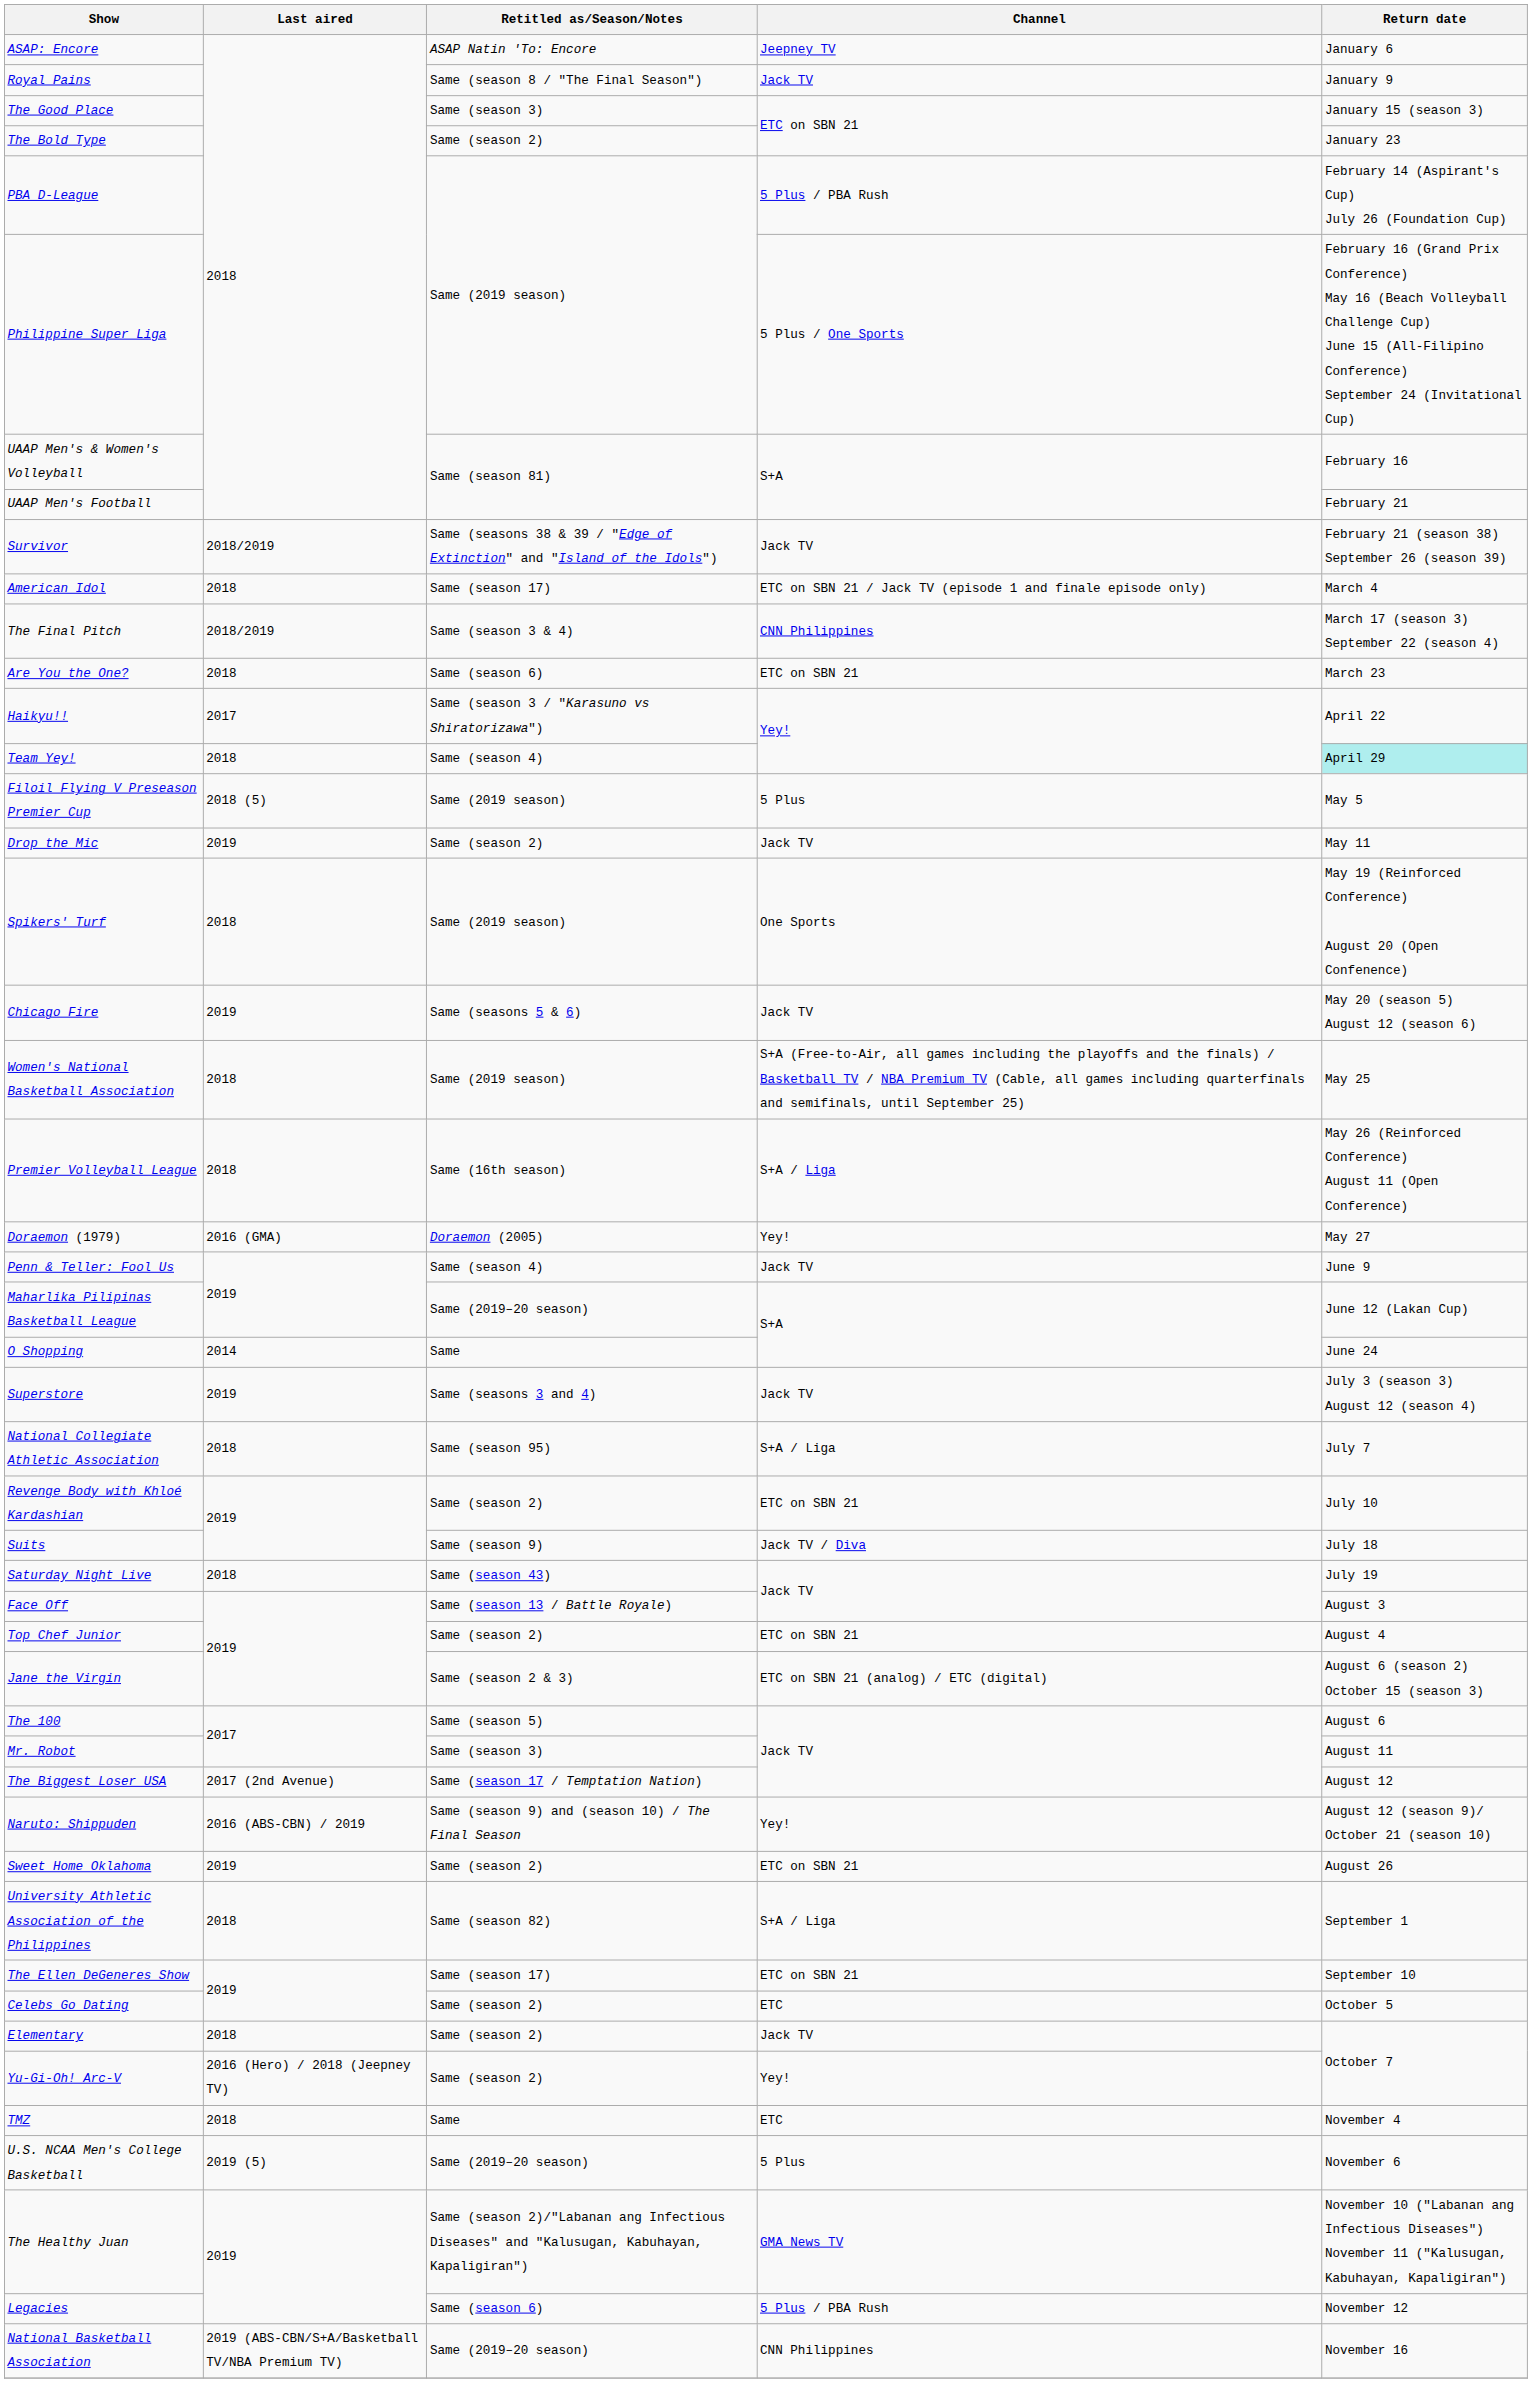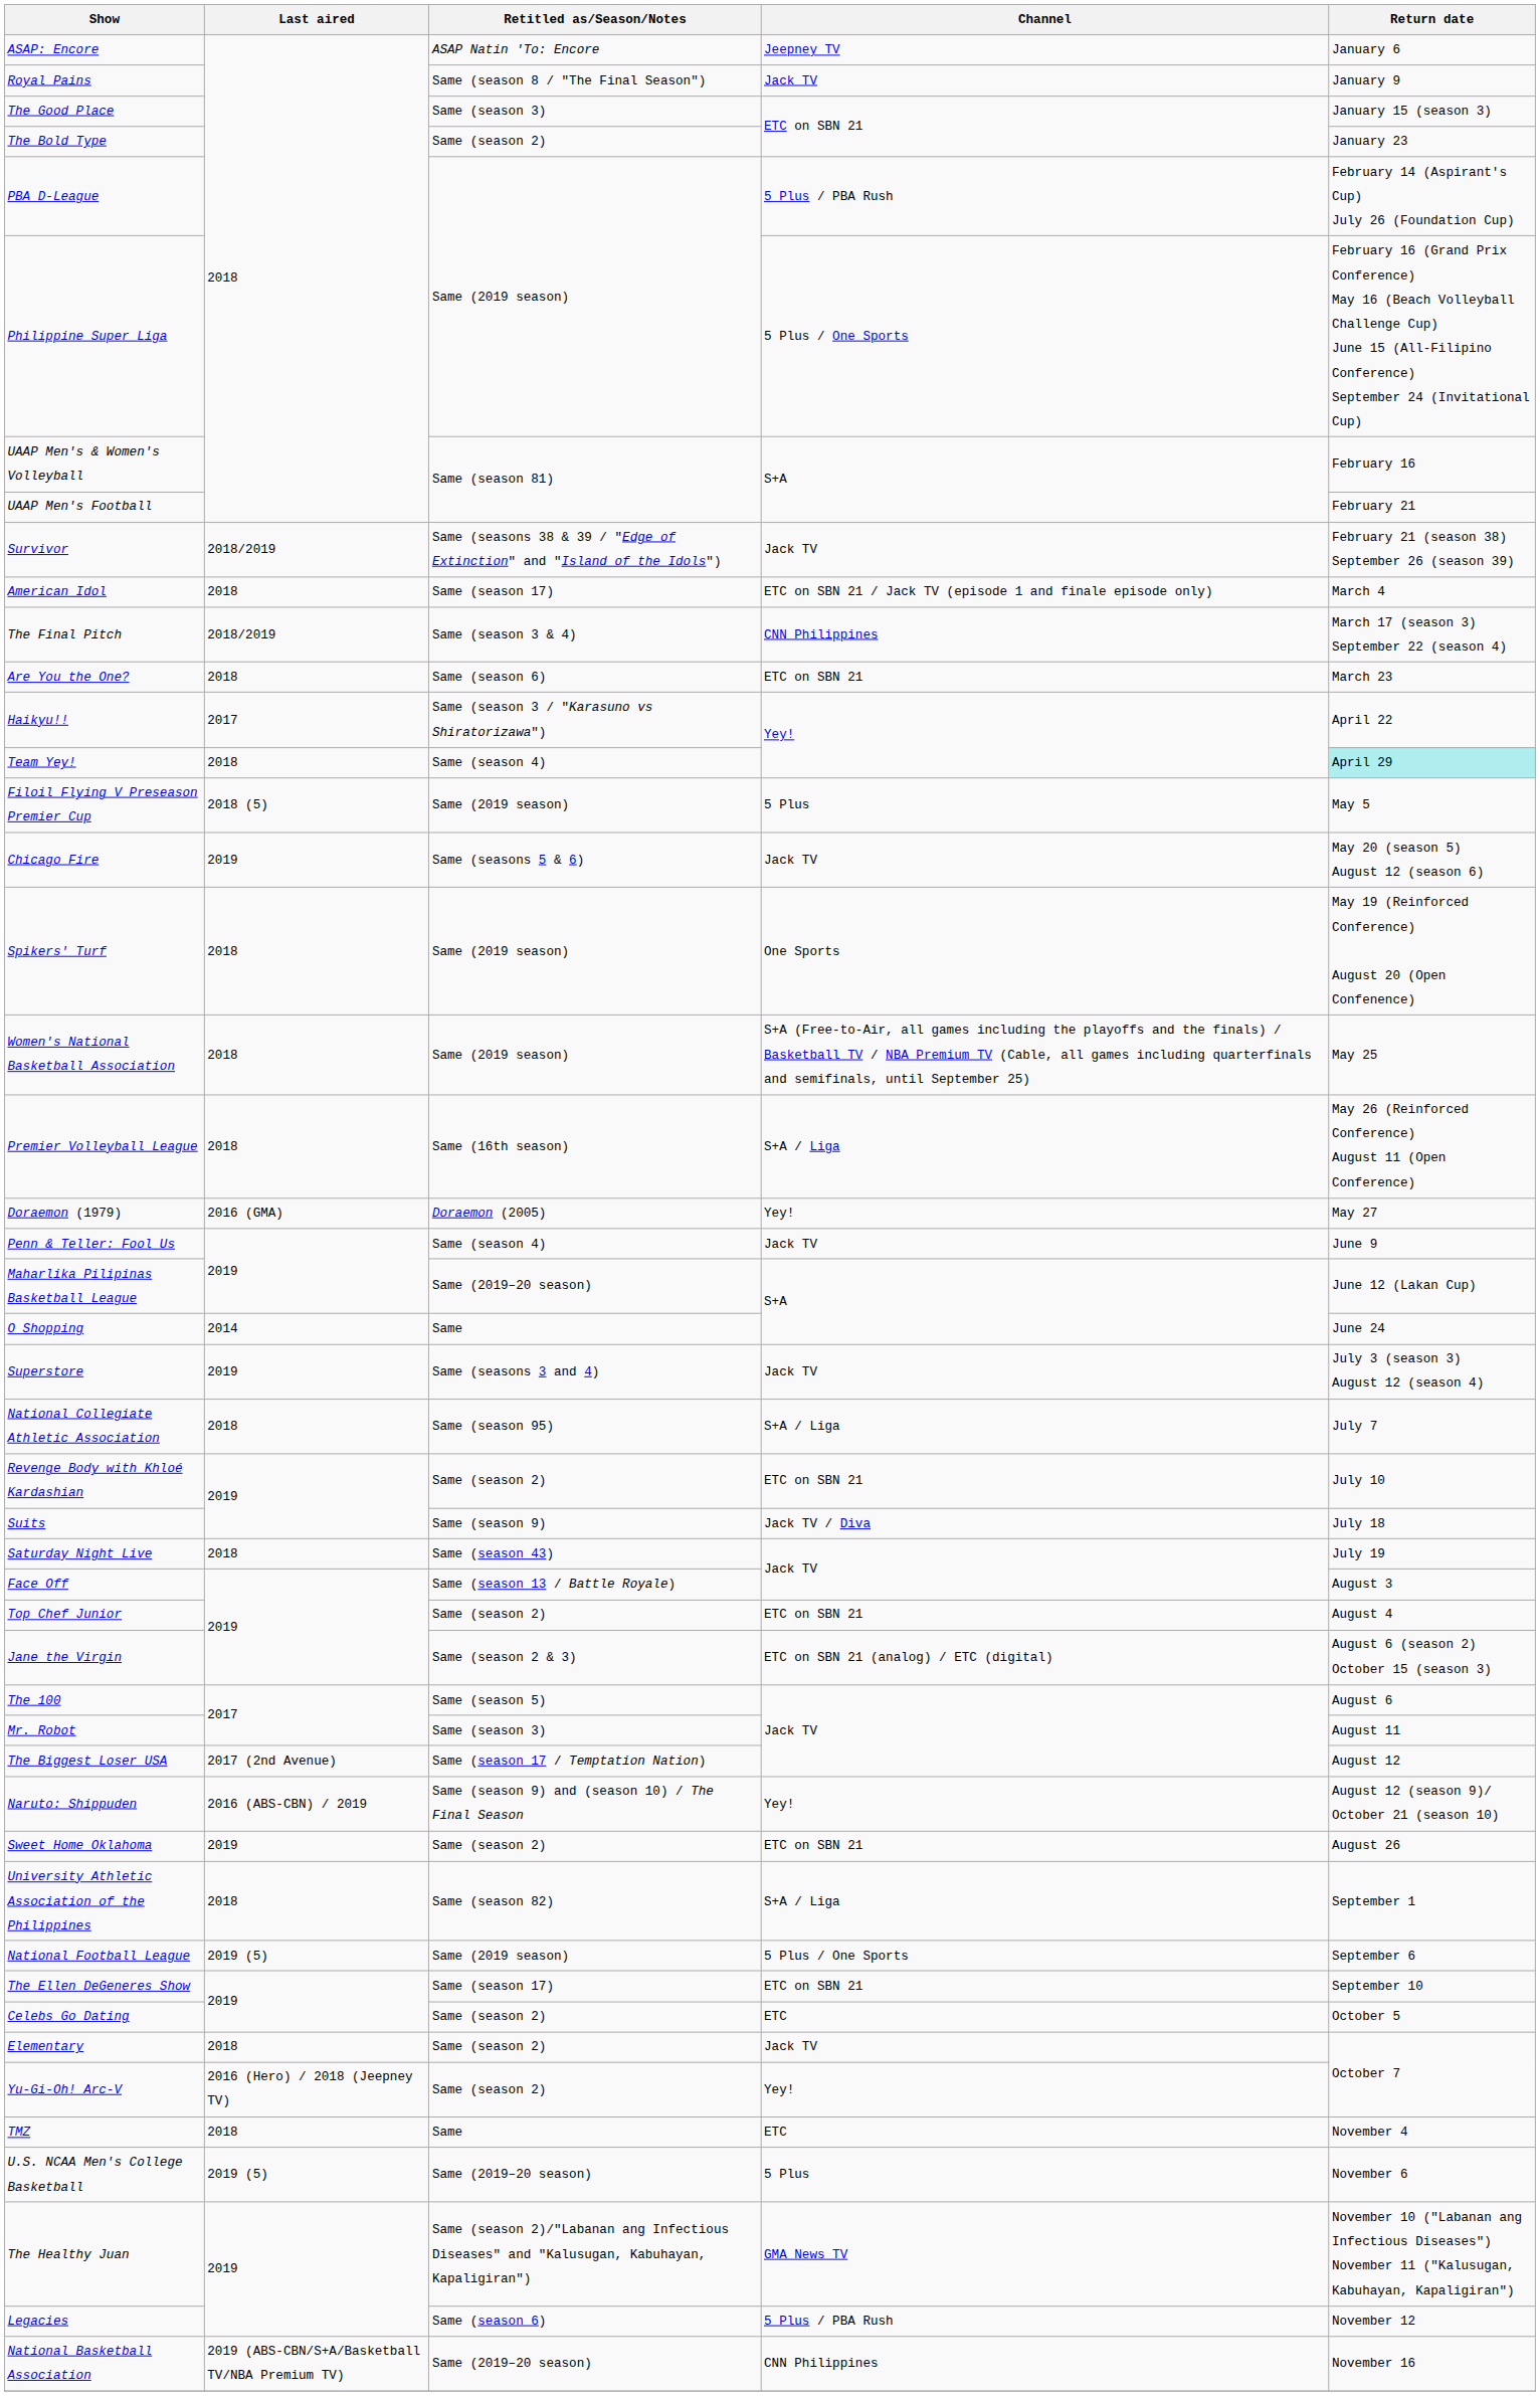 <table class="wikitable" style="text-align:left; line-height:25px; width:auto;">
 <tr>
 <th>Show</th>
 <th>Last aired</th>
 <th>Retitled as/Season/Notes</th>
 <th>Channel</th>
 <th>Return date</th>
 </tr>
 <tr>
 <td><em><a href='#'>ASAP: Encore</a></em></td>
 <td rowspan="8">2018</td>
 <td><em>ASAP Natin 'To: Encore</em></td>
 <td><a href='#'>Jeepney TV</a></td>
 <td>January 6</td>
 </tr>
 <tr>
 <td><em><a href='#'>Royal Pains</a></em></td>
 <td>Same (season 8 / "The Final Season")</td>
 <td><a href='#'>Jack TV</a></td>
 <td>January 9</td>
 </tr>
 <tr>
 <td><em><a href='#'>The Good Place</a></em></td>
 <td>Same (season 3)</td>
 <td rowspan="2"><a href='#'>ETC</a> on SBN 21</td>
 <td>January 15 (season 3)</td>
 </tr>
 <tr>
 <td><em><a href='#'>The Bold Type</a></em></td>
 <td>Same (season 2)</td>
 <td>January 23</td>
 </tr>
 <tr>
 <td><em><a href='#'>PBA D-League</a></em></td>
 <td rowspan="2">Same (2019 season)</td>
 <td><a href='#'>5 Plus</a> / PBA Rush</td>
 <td>February 14 (Aspirant's Cup) <br> July 26 (Foundation Cup)</td>
 </tr>
 <tr>
 <td><em><a href='#'>Philippine Super Liga</a></em></td>
 <td>5 Plus / <a href='#'>One Sports</a></td>
 <td>February 16 (Grand Prix Conference) <br> May 16 (Beach Volleyball Challenge Cup) <br> June 15 (All-Filipino Conference) <br> September 24 (Invitational Cup)</td>
 </tr>
 <tr>
 <td><em> UAAP Men's & Women's Volleyball</em></td>
 <td rowspan="2">Same (season 81)</td>
 <td rowspan="2">S+A</td>
 <td>February 16</td>
 </tr>
 <tr>
 <td><em> UAAP Men's Football</em></td>
 <td>February 21</td>
 </tr>
 <tr>
 <td><em><a href='#'>Survivor</a></em></td>
 <td>2018/2019</td>
 <td>Same (seasons 38 & 39 / "<em><a href='#'>Edge of Extinction</a></em>" and "<em><a href='#'>Island of the Idols</a></em>")</td>
 <td>Jack TV</td>
 <td>February 21 (season 38) <br> September 26 (season 39)</td>
 </tr>
 <tr>
 <td><em><a href='#'>American Idol</a></em></td>
 <td>2018</td>
 <td>Same (season 17)</td>
 <td>ETC on SBN 21 / Jack TV (episode 1 and finale episode only)</td>
 <td>March 4</td>
 </tr>
 <tr>
 <td><em>The Final Pitch</em></td>
 <td>2018/2019</td>
 <td>Same (season 3 & 4)</td>
 <td><a href='#'>CNN Philippines</a></td>
 <td>March 17 (season 3) <br> September 22 (season 4)</td>
 </tr>
 <tr>
 <td><em><a href='#'>Are You the One?</a></em></td>
 <td>2018</td>
 <td>Same (season 6)</td>
 <td>ETC on SBN 21</td>
 <td>March 23</td>
 </tr>
 <tr>
 <td><em><a href='#'>Haikyu!!</a></em></td>
 <td>2017</td>
 <td>Same (season 3 / "<em>Karasuno vs Shiratorizawa</em>")</td>
 <td rowspan="2"><a href='#'>Yey!</a></td>
 <td>April 22</td>
 </tr>
 <tr>
 <td><em><a href='#'>Team Yey!</a></em></td>
 <td>2018</td>
 <td>Same (season 4)</td>
 <td style="background: paleturquoise;">April 29</td>
 </tr>
 <tr>
 <td><em><a href='#'>Filoil Flying V Preseason Premier Cup</a></em></td>
 <td>2018 (5)</td>
 <td>Same (2019 season)</td>
 <td>5 Plus</td>
 <td>May 5</td>
 </tr>
 <tr>
-<td><em><a href='#'>Drop the Mic</a></em></td>
+<td><em><a href='#'>Chicago Fire</a></em></td>
 <td>2019</td>
-<td>Same (season 2)</td>
+<td>Same (seasons <a href='#'>5</a> & <a href='#'>6</a>)</td>
 <td>Jack TV</td>
-<td>May 11</td>
+<td>May 20 (season 5) <br> August 12 (season 6)</td>
 </tr>
 <tr>
 <td><em><a href='#'>Spikers' Turf</a></em></td>
 <td>2018</td>
 <td>Same (2019 season)</td>
 <td>One Sports</td>
 <td>May 19 (Reinforced Conference) <br><br>August 20 (Open Confenence)</td>
-</tr>
-<tr>
-<td><em><a href='#'>Chicago Fire</a></em></td>
-<td>2019</td>
-<td>Same (seasons <a href='#'>5</a> & <a href='#'>6</a>)</td>
-<td>Jack TV</td>
-<td>May 20 (season 5) <br> August 12 (season 6)</td>
 </tr>
 <tr>
 <td><em><a href='#'>Women's National Basketball Association</a></em></td>
 <td>2018</td>
 <td>Same (2019 season)</td>
 <td>S+A (Free-to-Air, all games including the playoffs and the finals) / <a href='#'>Basketball TV</a> / <a href='#'>NBA Premium TV</a> (Cable, all games including quarterfinals and semifinals, until September 25)</td>
 <td>May 25</td>
 </tr>
 <tr>
 <td><em><a href='#'>Premier Volleyball League</a></em></td>
 <td>2018</td>
 <td>Same (16th season)</td>
 <td>S+A / <a href='#'>Liga</a></td>
 <td>May 26 (Reinforced Conference) <br> August 11 (Open Conference)</td>
 </tr>
 <tr>
 <td><em><a href='#'>Doraemon</a></em> (1979)</td>
 <td>2016 (GMA)</td>
 <td><em><a href='#'>Doraemon</a></em> (2005)</td>
 <td>Yey!</td>
 <td>May 27</td>
 </tr>
 <tr>
 <td><em><a href='#'>Penn & Teller: Fool Us</a></em></td>
 <td rowspan="2">2019</td>
 <td>Same (season 4)</td>
 <td>Jack TV</td>
 <td>June 9</td>
 </tr>
 <tr>
 <td><em><a href='#'>Maharlika Pilipinas Basketball League</a></em></td>
 <td>Same (2019–20 season)</td>
 <td rowspan="2">S+A</td>
 <td>June 12 (Lakan Cup)</td>
 </tr>
 <tr>
 <td><em><a href='#'>O Shopping</a></em></td>
 <td>2014</td>
 <td>Same</td>
 <td>June 24</td>
 </tr>
 <tr>
 <td><em><a href='#'>Superstore</a></em></td>
 <td>2019</td>
 <td>Same (seasons <a href='#'>3</a> and <a href='#'>4</a>)</td>
 <td>Jack TV</td>
 <td>July 3 (season 3) <br> August 12 (season 4)</td>
 </tr>
 <tr>
 <td><em><a href='#'>National Collegiate Athletic Association</a></em></td>
 <td>2018</td>
 <td>Same (season 95)</td>
 <td>S+A / Liga</td>
 <td>July 7</td>
 </tr>
 <tr>
 <td><em><a href='#'>Revenge Body with Khloé Kardashian</a></em></td>
 <td rowspan="2">2019</td>
 <td>Same (season 2)</td>
 <td>ETC on SBN 21</td>
 <td>July 10</td>
 </tr>
 <tr>
 <td><em><a href='#'>Suits</a></em></td>
 <td>Same (season 9)</td>
 <td>Jack TV / <a href='#'>Diva</a></td>
 <td>July 18</td>
 </tr>
 <tr>
 <td><em><a href='#'>Saturday Night Live</a></em></td>
 <td>2018</td>
 <td>Same (<a href='#'>season 43</a>)</td>
 <td rowspan="2">Jack TV</td>
 <td>July 19</td>
 </tr>
 <tr>
 <td><em><a href='#'>Face Off</a></em></td>
 <td rowspan="3">2019</td>
 <td>Same (<a href='#'>season 13</a> / <em>Battle Royale</em>)</td>
 <td>August 3</td>
 </tr>
 <tr>
 <td><em><a href='#'>Top Chef Junior</a></em></td>
 <td>Same (season 2)</td>
 <td>ETC on SBN 21</td>
 <td>August 4</td>
 </tr>
 <tr>
 <td><em><a href='#'>Jane the Virgin</a></em></td>
 <td>Same (season 2 & 3)</td>
 <td>ETC on SBN 21 (analog) / ETC (digital)</td>
 <td>August 6 (season 2)<br> October 15 (season 3)</td>
 </tr>
 <tr>
 <td><em><a href='#'>The 100</a></em></td>
 <td rowspan="2">2017</td>
 <td>Same (season 5)</td>
 <td rowspan="3">Jack TV</td>
 <td>August 6</td>
 </tr>
 <tr>
 <td><em><a href='#'>Mr. Robot</a></em></td>
 <td>Same (season 3)</td>
 <td>August 11</td>
 </tr>
 <tr>
 <td><em><a href='#'>The Biggest Loser USA</a></em></td>
 <td>2017 (2nd Avenue)</td>
 <td>Same (<a href='#'>season 17</a> / <em>Temptation Nation</em>)</td>
 <td>August 12</td>
 </tr>
 <tr>
 <td><em><a href='#'>Naruto: Shippuden</a></em></td>
 <td>2016 (ABS-CBN) / 2019</td>
 <td>Same (season 9) and (season 10) / <em>The Final Season</em></td>
 <td>Yey!</td>
 <td>August 12 (season 9)/ <br> October 21 (season 10)</td>
 </tr>
 <tr>
 <td><em><a href='#'>Sweet Home Oklahoma</a></em></td>
 <td>2019</td>
 <td>Same (season 2)</td>
 <td>ETC on SBN 21</td>
 <td>August 26</td>
 </tr>
 <tr>
 <td><em><a href='#'>University Athletic Association of the Philippines</a></em></td>
 <td>2018</td>
 <td>Same (season 82)</td>
 <td>S+A / Liga</td>
 <td>September 1</td>
 </tr>
 <tr>
+<td><em><a href='#'>National Football League</a></em></td>
+<td>2019 (5)</td>
+<td>Same (2019 season)</td>
+<td>5 Plus /  One Sports</td>
+<td>September 6</td>
+</tr>
+<tr>
 <td><em><a href='#'>The Ellen DeGeneres Show</a></em></td>
 <td rowspan=2>2019</td>
 <td>Same (season 17)</td>
 <td>ETC on SBN 21</td>
 <td>September 10</td>
 </tr>
 <tr>
 <td><em><a href='#'>Celebs Go Dating</a></em></td>
 <td>Same (season 2)</td>
 <td>ETC</td>
 <td>October 5</td>
 </tr>
 <tr>
 <td><em><a href='#'>Elementary</a></em></td>
 <td>2018</td>
 <td>Same (season 2)</td>
 <td>Jack TV</td>
 <td rowspan=2>October 7</td>
 </tr>
 <tr>
 <td><em><a href='#'>Yu-Gi-Oh! Arc-V</a></em></td>
 <td>2016 (Hero) / 2018 (Jeepney TV)</td>
 <td>Same (season 2)</td>
 <td>Yey!</td>
 </tr>
 <tr>
 <td><em><a href='#'>TMZ</a></em></td>
 <td>2018</td>
 <td>Same</td>
 <td>ETC</td>
 <td>November 4</td>
 </tr>
 <tr>
 <td><em>U.S. NCAA Men's College Basketball</em></td>
 <td>2019 (5)</td>
 <td>Same (2019–20 season)</td>
 <td>5 Plus</td>
 <td>November 6</td>
 </tr>
 <tr>
 <td><em>The Healthy Juan</em></td>
 <td rowspan="2">2019</td>
 <td>Same (season 2)/"Labanan ang Infectious Diseases" and "Kalusugan, Kabuhayan, Kapaligiran")</td>
 <td><a href='#'>GMA News TV</a></td>
 <td>November 10 ("Labanan ang Infectious Diseases") <br> November 11 ("Kalusugan, Kabuhayan, Kapaligiran")</td>
 </tr>
 <tr>
 <td><em><a href='#'>Legacies</a></em></td>
 <td>Same (<a href='#'>season 6</a>)</td>
 <td><a href='#'>5 Plus</a> / PBA Rush</td>
 <td>November 12</td>
 </tr>
 <tr>
 <td><em><a href='#'>National Basketball Association</a></em></td>
 <td>2019 (ABS-CBN/S+A/Basketball TV/NBA Premium TV)</td>
 <td>Same (2019–20 season)</td>
 <td>CNN Philippines</td>
 <td>November 16</td>
 </tr>
 <tr>
 </tr>
 </table>
